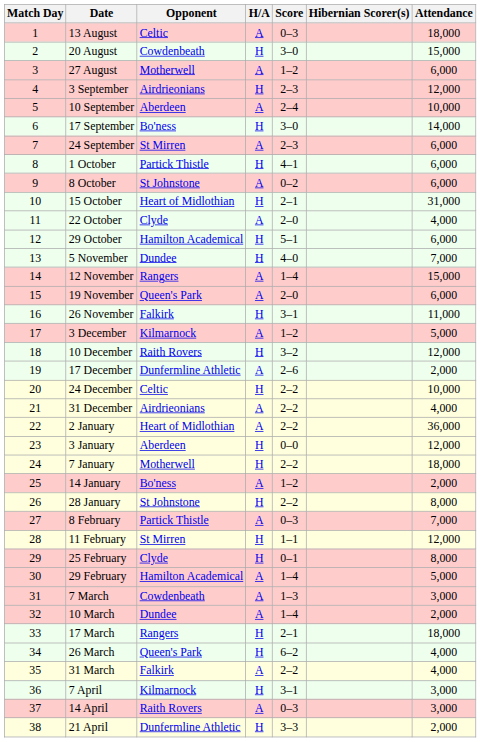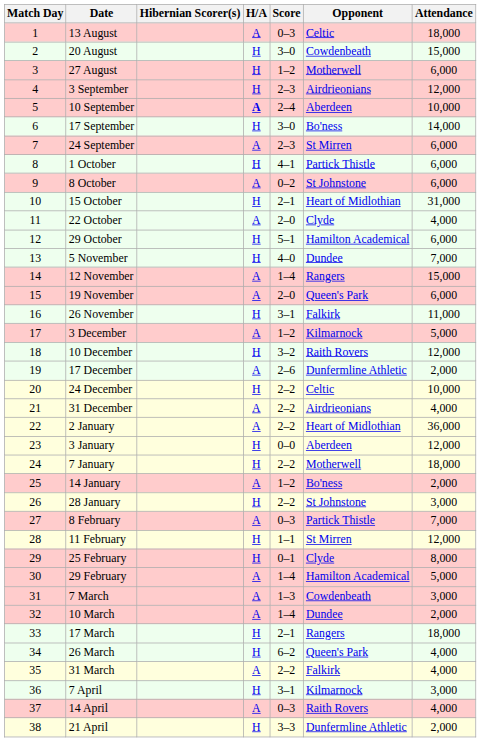 <table class="wikitable" style="text-align:center">
 <tr>
 <th>Match Day</th>
 <th>Date</th>
-<th>Opponent</th>
+<th>Hibernian Scorer(s)</th>
 <th>H/A</th>
 <th>Score</th>
-<th>Hibernian Scorer(s)</th>
+<th>Opponent</th>
 <th>Attendance</th>
 </tr>
 <tr bgcolor=#FFCCCC>
 <td>1</td>
 <td align=left>13 August</td>
-<td align=left><a href='#'>Celtic</a></td>
+<td align=left></td>
 <td><a href='#'>A</a></td>
 <td>0–3</td>
-<td align=left></td>
+<td align=left><a href='#'>Celtic</a></td>
 <td>18,000</td>
 </tr>
 <tr bgcolor=#EEFFEE>
 <td>2</td>
 <td align=left>20 August</td>
-<td align=left><a href='#'>Cowdenbeath</a></td>
+<td align=left></td>
 <td><a href='#'>H</a></td>
 <td>3–0</td>
-<td align=left></td>
+<td align=left><a href='#'>Cowdenbeath</a></td>
 <td>15,000</td>
 </tr>
 <tr bgcolor=#FFCCCC>
 <td>3</td>
 <td align=left>27 August</td>
+<td align=left></td>
+<td><a href='#'>H</a></td>
+<td>1–2</td>
 <td align=left><a href='#'>Motherwell</a></td>
-<td><a href='#'>A</a></td>
-<td>1–2</td>
-<td align=left></td>
 <td>6,000</td>
 </tr>
 <tr bgcolor=#FFCCCC>
 <td>4</td>
 <td align=left>3 September</td>
-<td align=left><a href='#'>Airdrieonians</a></td>
+<td align=left></td>
 <td><a href='#'>H</a></td>
 <td>2–3</td>
-<td align=left></td>
+<td align=left><a href='#'>Airdrieonians</a></td>
 <td>12,000</td>
 </tr>
 <tr bgcolor=#FFCCCC>
 <td>5</td>
 <td align=left>10 September</td>
+<td align=left></td>
+<td><strong><a href='#'>A</a></strong></td>
+<td>2–4</td>
 <td align=left><a href='#'>Aberdeen</a></td>
-<td><a href='#'>A</a></td>
-<td>2–4</td>
-<td align=left></td>
 <td>10,000</td>
 </tr>
 <tr bgcolor=#EEFFEE>
 <td>6</td>
 <td align=left>17 September</td>
-<td align=left><a href='#'>Bo'ness</a></td>
+<td align=left></td>
 <td><a href='#'>H</a></td>
 <td>3–0</td>
-<td align=left></td>
+<td align=left><a href='#'>Bo'ness</a></td>
 <td>14,000</td>
 </tr>
 <tr bgcolor=#FFCCCC>
 <td>7</td>
 <td align=left>24 September</td>
-<td align=left><a href='#'>St Mirren</a></td>
+<td align=left></td>
 <td><a href='#'>A</a></td>
 <td>2–3</td>
-<td align=left></td>
+<td align=left><a href='#'>St Mirren</a></td>
 <td>6,000</td>
 </tr>
 <tr bgcolor=#EEFFEE>
 <td>8</td>
 <td align=left>1 October</td>
-<td align=left><a href='#'>Partick Thistle</a></td>
+<td align=left></td>
 <td><a href='#'>H</a></td>
 <td>4–1</td>
-<td align=left></td>
+<td align=left><a href='#'>Partick Thistle</a></td>
 <td>6,000</td>
 </tr>
 <tr bgcolor=#FFCCCC>
 <td>9</td>
 <td align=left>8 October</td>
-<td align=left><a href='#'>St Johnstone</a></td>
+<td align=left></td>
 <td><a href='#'>A</a></td>
 <td>0–2</td>
-<td align=left></td>
+<td align=left><a href='#'>St Johnstone</a></td>
 <td>6,000</td>
 </tr>
 <tr bgcolor=#EEFFEE>
 <td>10</td>
 <td align=left>15 October</td>
-<td align=left><a href='#'>Heart of Midlothian</a></td>
+<td align=left></td>
 <td><a href='#'>H</a></td>
 <td>2–1</td>
-<td align=left></td>
+<td align=left><a href='#'>Heart of Midlothian</a></td>
 <td>31,000</td>
 </tr>
 <tr bgcolor=#EEFFEE>
 <td>11</td>
 <td align=left>22 October</td>
-<td align=left><a href='#'>Clyde</a></td>
+<td align=left></td>
 <td><a href='#'>A</a></td>
 <td>2–0</td>
-<td align=left></td>
+<td align=left><a href='#'>Clyde</a></td>
 <td>4,000</td>
 </tr>
 <tr bgcolor=#EEFFEE>
 <td>12</td>
 <td align=left>29 October</td>
-<td align=left><a href='#'>Hamilton Academical</a></td>
+<td align=left></td>
 <td><a href='#'>H</a></td>
 <td>5–1</td>
-<td align=left></td>
+<td align=left><a href='#'>Hamilton Academical</a></td>
 <td>6,000</td>
 </tr>
 <tr bgcolor=#EEFFEE>
 <td>13</td>
 <td align=left>5 November</td>
-<td align=left><a href='#'>Dundee</a></td>
+<td align=left></td>
 <td><a href='#'>H</a></td>
 <td>4–0</td>
-<td align=left></td>
+<td align=left><a href='#'>Dundee</a></td>
 <td>7,000</td>
 </tr>
 <tr bgcolor=#FFCCCC>
 <td>14</td>
 <td align=left>12 November</td>
-<td align=left><a href='#'>Rangers</a></td>
+<td align=left></td>
 <td><a href='#'>A</a></td>
 <td>1–4</td>
-<td align=left></td>
+<td align=left><a href='#'>Rangers</a></td>
 <td>15,000</td>
 </tr>
 <tr bgcolor=#FFCCCC>
 <td>15</td>
 <td align=left>19 November</td>
-<td align=left><a href='#'>Queen's Park</a></td>
+<td align=left></td>
 <td><a href='#'>A</a></td>
 <td>2–0</td>
-<td align=left></td>
+<td align=left><a href='#'>Queen's Park</a></td>
 <td>6,000</td>
 </tr>
 <tr bgcolor=#EEFFEE>
 <td>16</td>
 <td align=left>26 November</td>
-<td align=left><a href='#'>Falkirk</a></td>
+<td align=left></td>
 <td><a href='#'>H</a></td>
 <td>3–1</td>
-<td align=left></td>
+<td align=left><a href='#'>Falkirk</a></td>
 <td>11,000</td>
 </tr>
 <tr bgcolor=#FFCCCC>
 <td>17</td>
 <td align=left>3 December</td>
-<td align=left><a href='#'>Kilmarnock</a></td>
+<td align=left></td>
 <td><a href='#'>A</a></td>
 <td>1–2</td>
-<td align=left></td>
+<td align=left><a href='#'>Kilmarnock</a></td>
 <td>5,000</td>
 </tr>
 <tr bgcolor=#EEFFEE>
 <td>18</td>
 <td align=left>10 December</td>
-<td align=left><a href='#'>Raith Rovers</a></td>
+<td align=left></td>
 <td><a href='#'>H</a></td>
 <td>3–2</td>
-<td align=left></td>
+<td align=left><a href='#'>Raith Rovers</a></td>
 <td>12,000</td>
 </tr>
 <tr bgcolor=#EEFFEE>
 <td>19</td>
 <td align=left>17 December</td>
-<td align=left><a href='#'>Dunfermline Athletic</a></td>
+<td align=left></td>
 <td><a href='#'>A</a></td>
 <td>2–6</td>
-<td align=left></td>
+<td align=left><a href='#'>Dunfermline Athletic</a></td>
 <td>2,000</td>
 </tr>
 <tr bgcolor=#FFFFDD>
 <td>20</td>
 <td align=left>24 December</td>
-<td align=left><a href='#'>Celtic</a></td>
+<td align=left></td>
 <td><a href='#'>H</a></td>
 <td>2–2</td>
-<td align=left></td>
+<td align=left><a href='#'>Celtic</a></td>
 <td>10,000</td>
 </tr>
 <tr bgcolor=#FFFFDD>
 <td>21</td>
 <td align=left>31 December</td>
-<td align=left><a href='#'>Airdrieonians</a></td>
+<td align=left></td>
 <td><a href='#'>A</a></td>
 <td>2–2</td>
-<td align=left></td>
+<td align=left><a href='#'>Airdrieonians</a></td>
 <td>4,000</td>
 </tr>
 <tr bgcolor=#FFFFDD>
 <td>22</td>
 <td align=left>2 January</td>
-<td align=left><a href='#'>Heart of Midlothian</a></td>
+<td align=left></td>
 <td><a href='#'>A</a></td>
 <td>2–2</td>
-<td align=left></td>
+<td align=left><a href='#'>Heart of Midlothian</a></td>
 <td>36,000</td>
 </tr>
 <tr bgcolor=#FFFFDD>
 <td>23</td>
 <td align=left>3 January</td>
-<td align=left><a href='#'>Aberdeen</a></td>
+<td align=left></td>
 <td><a href='#'>H</a></td>
 <td>0–0</td>
-<td align=left></td>
+<td align=left><a href='#'>Aberdeen</a></td>
 <td>12,000</td>
 </tr>
 <tr bgcolor=#FFFFDD>
 <td>24</td>
 <td align=left>7 January</td>
-<td align=left><a href='#'>Motherwell</a></td>
+<td align=left></td>
 <td><a href='#'>H</a></td>
 <td>2–2</td>
-<td align=left></td>
+<td align=left><a href='#'>Motherwell</a></td>
 <td>18,000</td>
 </tr>
 <tr bgcolor=#FFCCCC>
 <td>25</td>
 <td align=left>14 January</td>
-<td align=left><a href='#'>Bo'ness</a></td>
+<td align=left></td>
 <td><a href='#'>A</a></td>
 <td>1–2</td>
-<td align=left></td>
+<td align=left><a href='#'>Bo'ness</a></td>
 <td>2,000</td>
 </tr>
 <tr bgcolor=#FFFFDD>
 <td>26</td>
 <td align=left>28 January</td>
-<td align=left><a href='#'>St Johnstone</a></td>
+<td align=left></td>
 <td><a href='#'>H</a></td>
 <td>2–2</td>
-<td align=left></td>
-<td>8,000</td>
+<td align=left><a href='#'>St Johnstone</a></td>
+<td>3,000</td>
 </tr>
 <tr bgcolor=#FFCCCC>
 <td>27</td>
 <td align=left>8 February</td>
-<td align=left><a href='#'>Partick Thistle</a></td>
+<td align=left></td>
 <td><a href='#'>A</a></td>
 <td>0–3</td>
-<td align=left></td>
+<td align=left><a href='#'>Partick Thistle</a></td>
 <td>7,000</td>
 </tr>
 <tr bgcolor=#FFFFDD>
 <td>28</td>
 <td align=left>11 February</td>
-<td align=left><a href='#'>St Mirren</a></td>
+<td align=left></td>
 <td><a href='#'>H</a></td>
 <td>1–1</td>
-<td align=left></td>
+<td align=left><a href='#'>St Mirren</a></td>
 <td>12,000</td>
 </tr>
 <tr bgcolor=#FFCCCC>
 <td>29</td>
 <td align=left>25 February</td>
-<td align=left><a href='#'>Clyde</a></td>
+<td align=left></td>
 <td><a href='#'>H</a></td>
 <td>0–1</td>
-<td align=left></td>
+<td align=left><a href='#'>Clyde</a></td>
 <td>8,000</td>
 </tr>
 <tr bgcolor=#FFCCCC>
 <td>30</td>
 <td align=left>29 February</td>
-<td align=left><a href='#'>Hamilton Academical</a></td>
+<td align=left></td>
 <td><a href='#'>A</a></td>
 <td>1–4</td>
-<td align=left></td>
+<td align=left><a href='#'>Hamilton Academical</a></td>
 <td>5,000</td>
 </tr>
 <tr bgcolor=#FFCCCC>
 <td>31</td>
 <td align=left>7 March</td>
-<td align=left><a href='#'>Cowdenbeath</a></td>
+<td align=left></td>
 <td><a href='#'>A</a></td>
 <td>1–3</td>
-<td align=left></td>
+<td align=left><a href='#'>Cowdenbeath</a></td>
 <td>3,000</td>
 </tr>
 <tr bgcolor=#FFCCCC>
 <td>32</td>
 <td align=left>10 March</td>
-<td align=left><a href='#'>Dundee</a></td>
+<td align=left></td>
 <td><a href='#'>A</a></td>
 <td>1–4</td>
-<td align=left></td>
+<td align=left><a href='#'>Dundee</a></td>
 <td>2,000</td>
 </tr>
 <tr bgcolor=#EEFFEE>
 <td>33</td>
 <td align=left>17 March</td>
-<td align=left><a href='#'>Rangers</a></td>
+<td align=left></td>
 <td><a href='#'>H</a></td>
 <td>2–1</td>
-<td align=left></td>
+<td align=left><a href='#'>Rangers</a></td>
 <td>18,000</td>
 </tr>
 <tr bgcolor=#EEFFEE>
 <td>34</td>
 <td align=left>26 March</td>
-<td align=left><a href='#'>Queen's Park</a></td>
+<td align=left></td>
 <td><a href='#'>H</a></td>
 <td>6–2</td>
-<td align=left></td>
+<td align=left><a href='#'>Queen's Park</a></td>
 <td>4,000</td>
 </tr>
 <tr bgcolor=#FFFFDD>
 <td>35</td>
 <td align=left>31 March</td>
-<td align=left><a href='#'>Falkirk</a></td>
+<td align=left></td>
 <td><a href='#'>A</a></td>
 <td>2–2</td>
-<td align=left></td>
+<td align=left><a href='#'>Falkirk</a></td>
 <td>4,000</td>
 </tr>
 <tr bgcolor=#EEFFEE>
 <td>36</td>
 <td align=left>7 April</td>
-<td align=left><a href='#'>Kilmarnock</a></td>
+<td align=left></td>
 <td><a href='#'>H</a></td>
 <td>3–1</td>
-<td align=left></td>
+<td align=left><a href='#'>Kilmarnock</a></td>
 <td>3,000</td>
 </tr>
 <tr bgcolor=#FFCCCC>
 <td>37</td>
 <td align=left>14 April</td>
-<td align=left><a href='#'>Raith Rovers</a></td>
+<td align=left></td>
 <td><a href='#'>A</a></td>
 <td>0–3</td>
-<td align=left></td>
-<td>3,000</td>
+<td align=left><a href='#'>Raith Rovers</a></td>
+<td>4,000</td>
 </tr>
 <tr bgcolor=#FFFFDD>
 <td>38</td>
 <td align=left>21 April</td>
-<td align=left><a href='#'>Dunfermline Athletic</a></td>
+<td align=left></td>
 <td><a href='#'>H</a></td>
 <td>3–3</td>
-<td align=left></td>
+<td align=left><a href='#'>Dunfermline Athletic</a></td>
 <td>2,000</td>
 </tr>
 </table>
